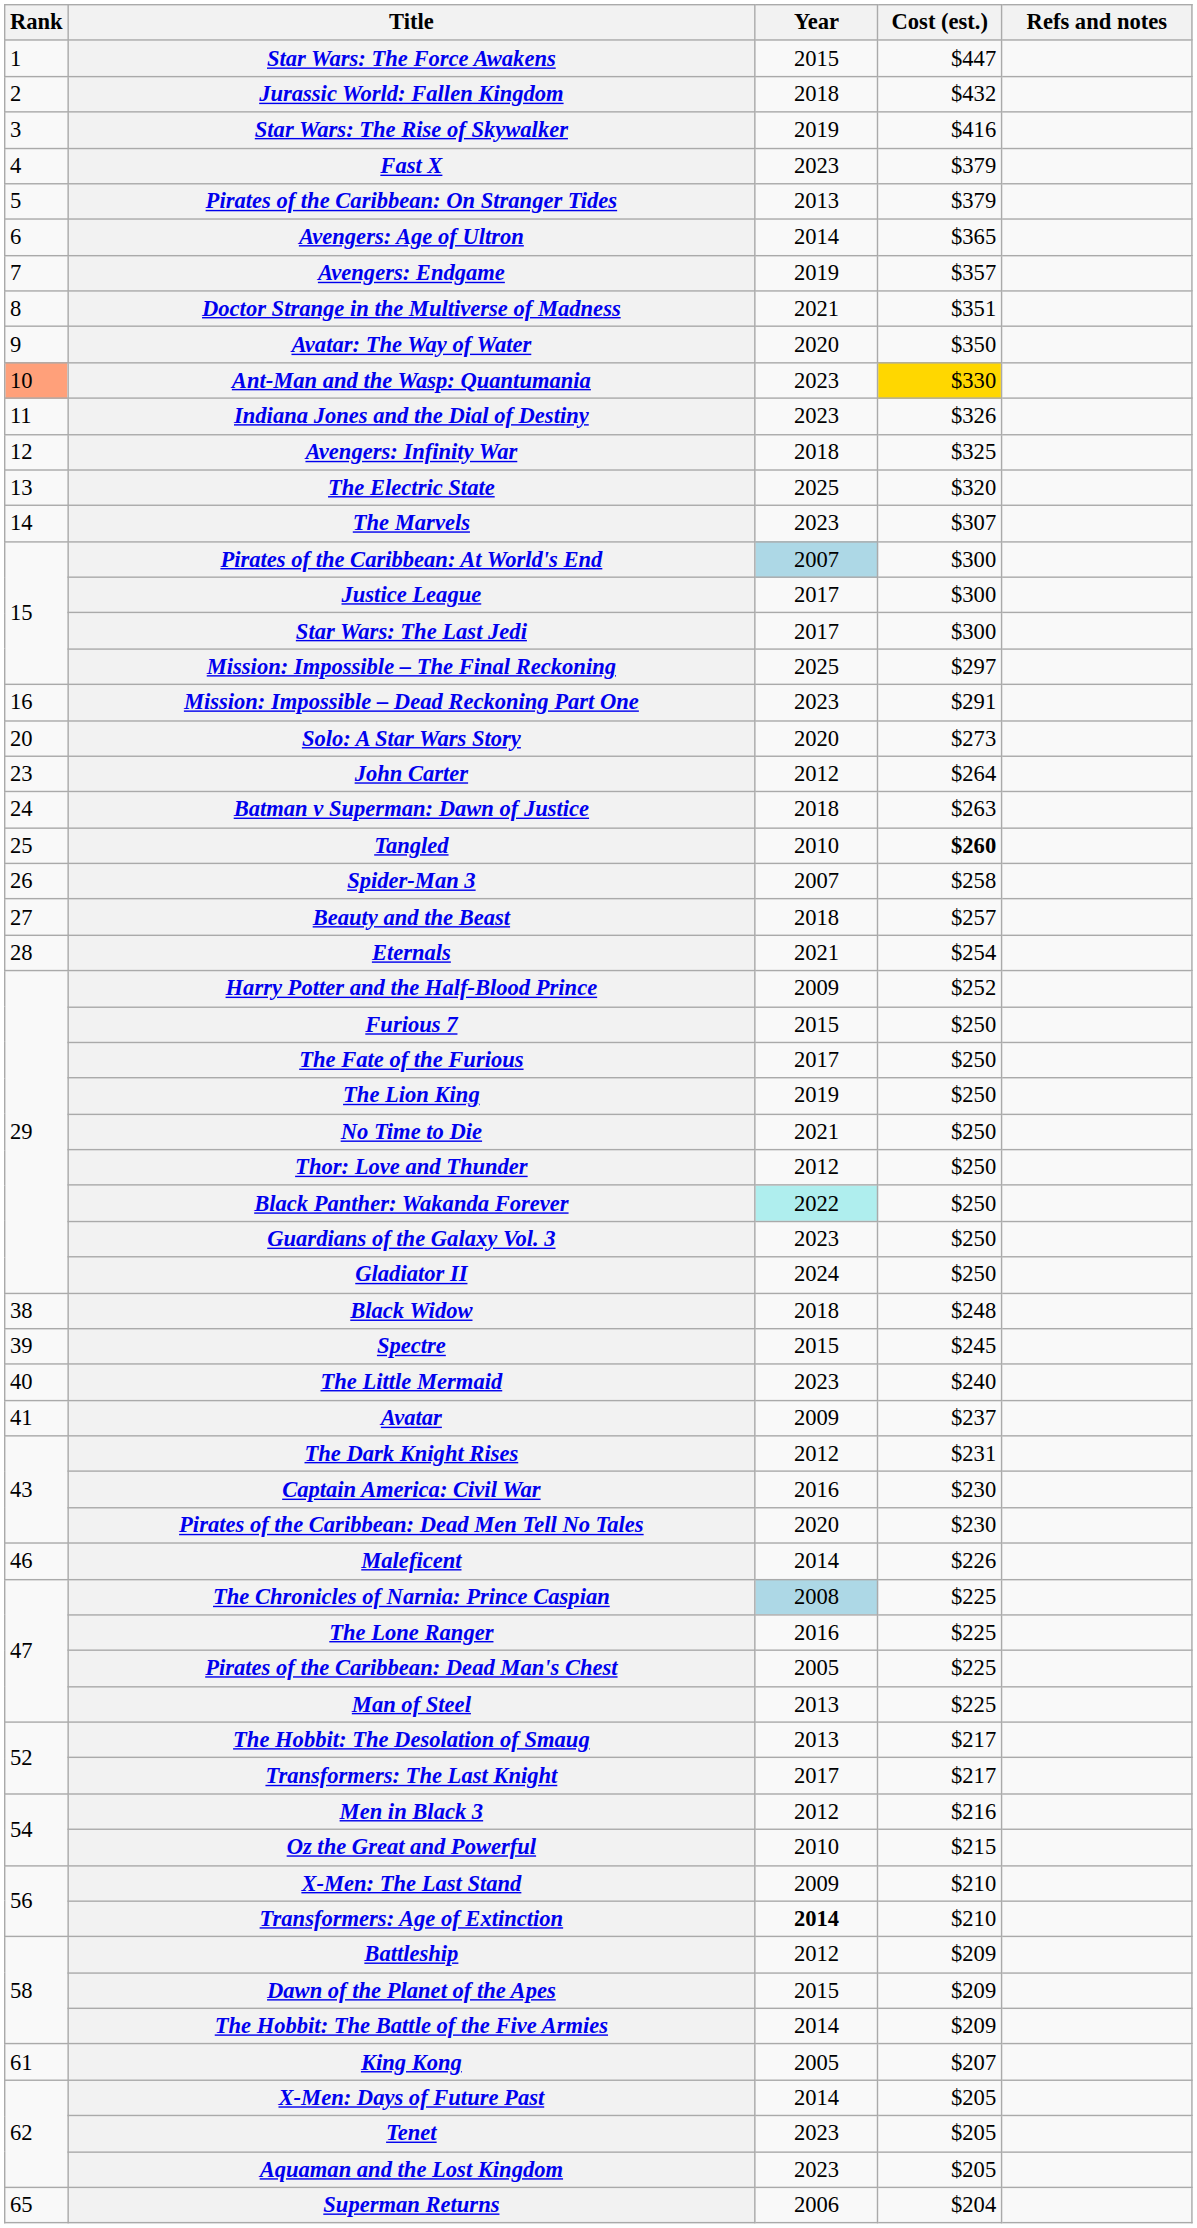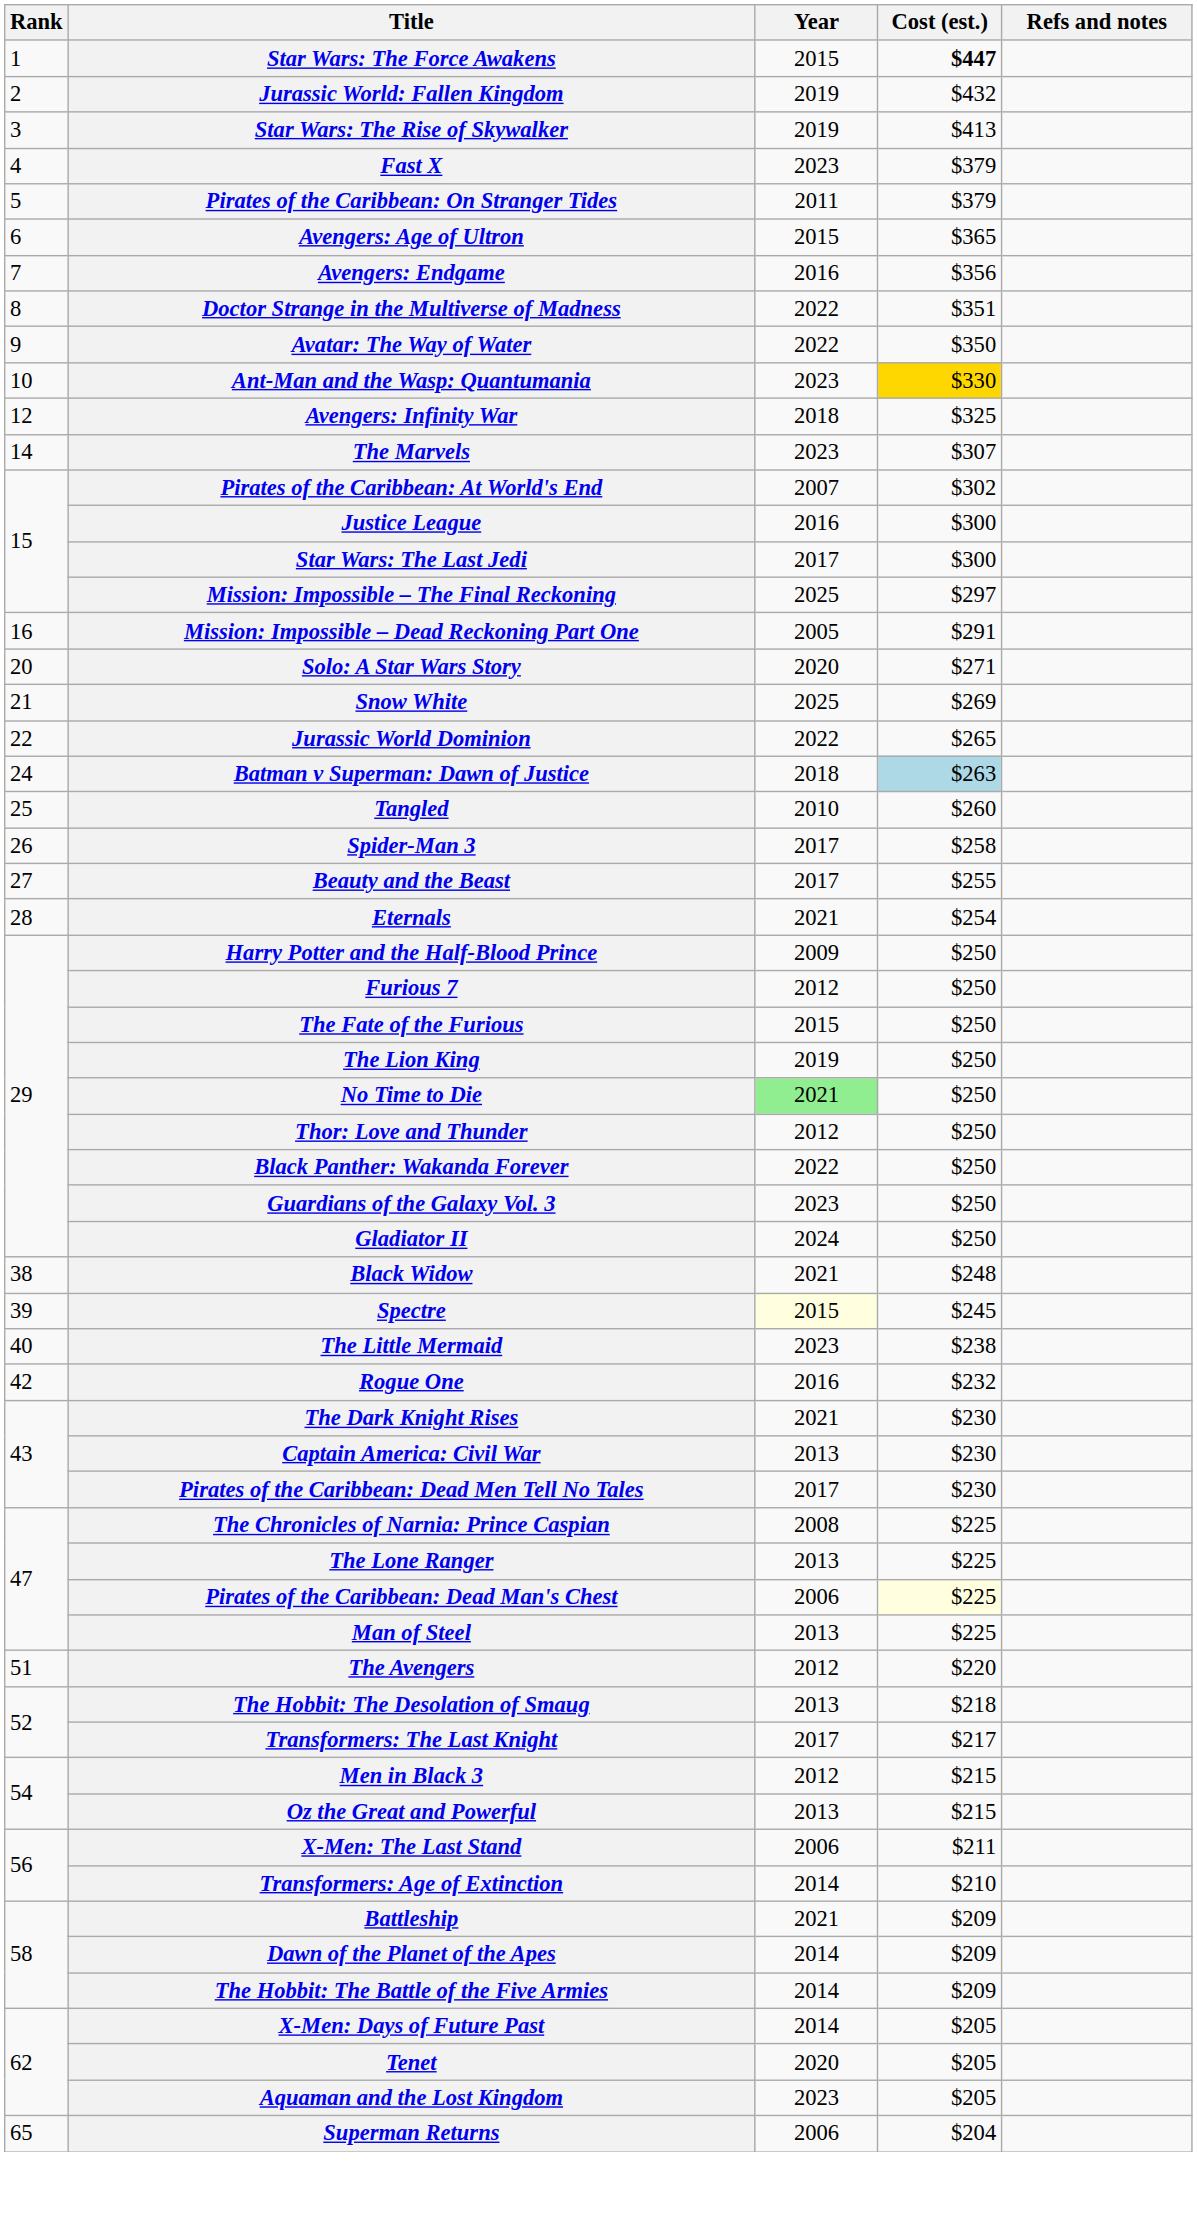 <table class="wikitable sortable plainrowheaders">
 <tr>
 <th scope="col">Rank</th>
 <th scope="col" style="width:30em;">Title</th>
 <th scope="col" style="width:5em;">Year</th>
 <th scope="col" style="width:5em;">Cost (est.)<br></th>
 <th scope="col" style="width:8em;" class="unsortable">Refs and notes</th>
 </tr>
 <tr>
 <td>1</td>
 <th scope="row"><em><a href='#'>Star Wars: The Force Awakens</a></em></th>
 <td style="text-align:center;">2015</td>
-<td style="text-align:right;">$447</td>
+<td style="text-align:right;"><strong>$447</strong></td>
 <td style="text-align:center;"></td>
 </tr>
 <tr>
 <td>2</td>
 <th scope="row"><em><a href='#'>Jurassic World: Fallen Kingdom</a></em></th>
-<td style="text-align:center;">2018</td>
+<td style="text-align:center;">2019</td>
 <td style="text-align:right;">$432</td>
 <td style="text-align:center;"></td>
 </tr>
 <tr>
 <td>3</td>
 <th scope="row"><em><a href='#'>Star Wars: The Rise of Skywalker</a></em></th>
 <td style="text-align:center;">2019</td>
-<td style="text-align:right;">$416</td>
+<td style="text-align:right;">$413</td>
 <td style="text-align:center;"></td>
 </tr>
 <tr>
 <td>4</td>
 <th scope="row"><em><a href='#'>Fast X</a></em></th>
 <td style="text-align:center;">2023</td>
 <td style="text-align:right;">$379 </td>
 <td style="text-align:center;"></td>
 </tr>
 <tr>
 <td>5</td>
 <th scope="row"><em><a href='#'>Pirates of the Caribbean: On Stranger Tides</a></em></th>
-<td style="text-align:center;">2013</td>
+<td style="text-align:center;">2011</td>
 <td style="text-align:right;">$379 </td>
 <td style="text-align:center;"></td>
 </tr>
 <tr>
 <td>6</td>
 <th scope="row"><em><a href='#'>Avengers: Age of Ultron</a></em></th>
-<td style="text-align:center;">2014</td>
+<td style="text-align:center;">2015</td>
 <td style="text-align:right;">$365</td>
 <td style="text-align:center;"></td>
 </tr>
 <tr>
 <td>7</td>
 <th scope="row"><em><a href='#'>Avengers: Endgame</a> </em></th>
-<td style="text-align:center;">2019</td>
-<td style="text-align:right;">$357</td>
+<td style="text-align:center;">2016</td>
+<td style="text-align:right;">$356</td>
 <td style="text-align:center;"></td>
 </tr>
 <tr>
 <td rowspan="1">8</td>
 <th scope="row"><em><a href='#'>Doctor Strange in the Multiverse of Madness</a></em></th>
-<td style="text-align:center;">2021</td>
+<td style="text-align:center;">2022</td>
 <td style="text-align:right;">$351 </td>
 <td style="text-align:center;"></td>
 </tr>
 <tr>
 <td>9</td>
 <th scope="row"><em><a href='#'>Avatar: The Way of Water</a></em></th>
-<td style="text-align:center;">2020</td>
+<td style="text-align:center;">2022</td>
 <td style="text-align:right;">$350</td>
 <td style="text-align:center;"></td>
 </tr>
 <tr>
-<td style="background: lightsalmon;">10</td>
+<td>10</td>
 <th scope="row"><em><a href='#'>Ant-Man and the Wasp: Quantumania</a></em></th>
 <td style="text-align:center;">2023</td>
 <td style="background: gold; text-align:right;">$330</td>
-<td style="text-align:center;"></td>
-</tr>
-<tr>
-<td>11</td>
-<th scope="row"><em><a href='#'>Indiana Jones and the Dial of Destiny</a></em></th>
-<td style="text-align:center;">2023</td>
-<td style="text-align:right;">$326</td>
 <td style="text-align:center;"></td>
 </tr>
 <tr>
 <td>12</td>
 <th scope="row"><em><a href='#'>Avengers: Infinity War</a></em></th>
 <td style="text-align:center;">2018</td>
 <td style="text-align:right;">$325</td>
-<td style="text-align:center;"></td>
-</tr>
-<tr>
-<td>13</td>
-<th scope="row"><em><a href='#'>The Electric State</a></em></th>
-<td style="text-align:center;">2025</td>
-<td style="text-align:right;">$320</td>
 <td style="text-align:center;"></td>
 </tr>
 <tr>
 <td>14</td>
 <th scope="row"><em><a href='#'>The Marvels</a></em></th>
 <td style="text-align:center;">2023</td>
 <td style="text-align:right;">$307</td>
 <td style="text-align:center;"></td>
 </tr>
 <tr>
 <td rowspan="4">15</td>
 <th scope="row"><em><a href='#'>Pirates of the Caribbean: At World's End</a> </em></th>
-<td style="background: lightblue; text-align:center;">2007</td>
-<td style="text-align:right;">$300</td>
+<td style="text-align:center;">2007</td>
+<td style="text-align:right;">$302</td>
 <td style="text-align:center;"></td>
 </tr>
 <tr>
 <th scope="row"><em><a href='#'>Justice League</a></em></th>
-<td style="text-align:center;">2017</td>
+<td style="text-align:center;">2016</td>
 <td style="text-align:right;">$300</td>
 <td style="text-align:center;"></td>
 </tr>
 <tr>
 <th scope="row"><em><a href='#'>Star Wars: The Last Jedi</a></em></th>
 <td style="text-align:center;">2017</td>
 <td style="text-align:right;">$300</td>
 <td style="text-align:center;"></td>
 </tr>
 <tr>
 <th scope="row"><em><a href='#'>Mission: Impossible – The Final Reckoning</a></em></th>
 <td style="text-align:center;">2025</td>
 <td style="text-align:right;">$297</td>
 <td style="text-align:center;"></td>
 </tr>
 <tr>
 <td>16</td>
 <th scope="row"><em><a href='#'>Mission: Impossible – Dead Reckoning Part One</a></em></th>
-<td style="text-align:center;">2023</td>
+<td style="text-align:center;">2005</td>
 <td style="text-align:right;">$291</td>
 <td style="text-align:center;"></td>
 </tr>
 <tr>
 <td>20</td>
 <th scope="row"><em><a href='#'>Solo: A Star Wars Story</a></em></th>
 <td style="text-align:center;">2020</td>
-<td style="text-align:right;">$273</td>
+<td style="text-align:right;">$271</td>
 <td style="text-align:center;"></td>
 </tr>
 <tr>
-<td>23</td>
-<th scope="row"><em><a href='#'>John Carter</a></em></th>
-<td style="text-align:center;">2012</td>
-<td style="text-align:right;">$264</td>
+<td>21</td>
+<th scope="row"><em><a href='#'>Snow White</a></em></th>
+<td style="text-align:center;">2025</td>
+<td style="text-align:right;">$269</td>
+<td style="text-align:center;"></td>
+</tr>
+<tr>
+<td>22</td>
+<th scope="row"><em><a href='#'>Jurassic World Dominion</a></em></th>
+<td style="text-align:center;">2022</td>
+<td style="text-align:right;">$265</td>
 <td style="text-align:center;"></td>
 </tr>
 <tr>
 <td>24</td>
 <th scope="row"><em><a href='#'>Batman v Superman: Dawn of Justice</a></em></th>
 <td style="text-align:center;">2018</td>
-<td style="text-align:right;">$263</td>
+<td style="background: lightblue; text-align:right;">$263</td>
 <td style="text-align:center;"></td>
 </tr>
 <tr>
 <td>25</td>
 <th scope="row"><em><a href='#'>Tangled</a></em></th>
 <td style="text-align:center;">2010</td>
-<td style="text-align:right;"><strong>$260</strong></td>
+<td style="text-align:right;">$260</td>
 <td style="text-align:center;"></td>
 </tr>
 <tr>
 <td>26</td>
 <th scope="row"><em><a href='#'>Spider-Man 3</a></em></th>
-<td style="text-align:center;">2007</td>
+<td style="text-align:center;">2017</td>
 <td style="text-align:right;">$258</td>
 <td style="text-align:center;"></td>
 </tr>
 <tr>
 <td>27</td>
 <th scope="row"><em><a href='#'>Beauty and the Beast</a></em></th>
-<td style="text-align:center;">2018</td>
-<td style="text-align:right;">$257</td>
+<td style="text-align:center;">2017</td>
+<td style="text-align:right;">$255</td>
 <td style="text-align:center;"></td>
 </tr>
 <tr>
 <td>28</td>
 <th scope="row"><em><a href='#'>Eternals</a></em></th>
 <td style="text-align:center;">2021</td>
 <td style="text-align:right;">$254</td>
 <td style="text-align:center;"></td>
 </tr>
 <tr>
 <td rowspan="9">29</td>
 <th scope="row"><em><a href='#'>Harry Potter and the Half-Blood Prince</a></em></th>
 <td style="text-align:center;">2009</td>
-<td style="text-align:right;">$252</td>
+<td style="text-align:right;">$250</td>
 <td style="text-align:center;"></td>
 </tr>
 <tr>
 <th scope="row"><em><a href='#'>Furious 7</a></em></th>
-<td style="text-align:center;">2015</td>
+<td style="text-align:center;">2012</td>
 <td style="text-align:right;">$250</td>
 <td style="text-align:center;"></td>
 </tr>
 <tr>
 <th scope="row"><em><a href='#'>The Fate of the Furious</a></em></th>
-<td style="text-align:center;">2017</td>
+<td style="text-align:center;">2015</td>
 <td style="text-align:right;">$250</td>
 <td style="text-align:center;"></td>
 </tr>
 <tr>
 <th scope="row"><em><a href='#'>The Lion King</a></em></th>
 <td style="text-align:center;">2019</td>
 <td style="text-align:right;">$250</td>
 <td style="text-align:center;"></td>
 </tr>
 <tr>
 <th scope="row"><em><a href='#'>No Time to Die</a></em></th>
-<td style="text-align:center;">2021</td>
+<td style="background: lightgreen; text-align:center;">2021</td>
 <td style="text-align:right;">$250</td>
 <td style="text-align:center;"></td>
 </tr>
 <tr>
 <th scope="row"><em><a href='#'>Thor: Love and Thunder</a></em></th>
 <td style="text-align:center;">2012</td>
 <td style="text-align:right;">$250</td>
 <td style="text-align:center;"></td>
 </tr>
 <tr>
 <th scope="row"><em><a href='#'>Black Panther: Wakanda Forever</a></em></th>
-<td style="background: paleturquoise; text-align:center;">2022</td>
+<td style="text-align:center;">2022</td>
 <td style="text-align:right;">$250</td>
 <td style="text-align:center;"></td>
 </tr>
 <tr>
 <th scope="row"><em><a href='#'>Guardians of the Galaxy Vol. 3</a></em></th>
 <td style="text-align:center;">2023</td>
 <td style="text-align:right;">$250</td>
 <td style="text-align:center;"></td>
 </tr>
 <tr>
 <th scope="row"><em><a href='#'>Gladiator II</a></em></th>
 <td style="text-align:center;">2024</td>
 <td style="text-align:right;">$250</td>
 <td style="text-align:center;"></td>
 </tr>
 <tr>
 <td>38</td>
 <th scope="row"><em><a href='#'>Black Widow</a></em></th>
-<td style="text-align:center;">2018</td>
+<td style="text-align:center;">2021</td>
 <td style="text-align:right;">$248</td>
 <td style="text-align:center;"></td>
 </tr>
 <tr>
 <td>39</td>
 <th scope="row"><em><a href='#'>Spectre</a></em></th>
-<td style="text-align:center;">2015</td>
+<td style="background: lightyellow; text-align:center;">2015</td>
 <td style="text-align:right;">$245</td>
 <td style="text-align:center;"></td>
 </tr>
 <tr>
 <td>40</td>
 <th scope="row"><em><a href='#'>The Little Mermaid</a></em></th>
 <td style="text-align:center;">2023</td>
-<td style="text-align:right;">$240</td>
+<td style="text-align:right;">$238</td>
 <td style="text-align:center;"></td>
 </tr>
 <tr>
-<td>41</td>
-<th scope="row"><em><a href='#'>Avatar</a></em></th>
-<td style="text-align:center;">2009</td>
-<td style="text-align:right;">$237</td>
+<td>42</td>
+<th scope="row"><em><a href='#'>Rogue One</a></em></th>
+<td style="text-align:center;">2016</td>
+<td style="text-align:right;">$232</td>
 <td style="text-align:center;"></td>
 </tr>
 <tr>
 <td rowspan="3">43</td>
 <th scope="row"><em><a href='#'>The Dark Knight Rises</a></em></th>
-<td style="text-align:center;">2012</td>
-<td style="text-align:right;">$231</td>
+<td style="text-align:center;">2021</td>
+<td style="text-align:right;">$230</td>
 <td style="text-align:center;"></td>
 </tr>
 <tr>
 <th scope="row"><em><a href='#'>Captain America: Civil War</a></em></th>
-<td style="text-align:center;">2016</td>
+<td style="text-align:center;">2013</td>
 <td style="text-align:right;">$230</td>
 <td style="text-align:center;"></td>
 </tr>
 <tr>
 <th scope="row"><em><a href='#'>Pirates of the Caribbean: Dead Men Tell No Tales</a></em></th>
-<td style="text-align:center;">2020</td>
+<td style="text-align:center;">2017</td>
 <td style="text-align:right;">$230</td>
-<td style="text-align:center;"></td>
-</tr>
-<tr>
-<td>46</td>
-<th scope="row"><em> <a href='#'>Maleficent</a></em></th>
-<td style="text-align:center;">2014</td>
-<td style="text-align:right;">$226</td>
 <td style="text-align:center;"></td>
 </tr>
 <tr>
 <td rowspan="4">47</td>
 <th scope="row"><em><a href='#'>The Chronicles of Narnia: Prince Caspian</a></em></th>
-<td style="background: lightblue; text-align:center;">2008</td>
+<td style="text-align:center;">2008</td>
 <td style="text-align:right;">$225</td>
 <td style="text-align:center;"></td>
 </tr>
 <tr>
 <th scope="row"><em><a href='#'>The Lone Ranger</a></em></th>
-<td style="text-align:center;">2016</td>
+<td style="text-align:center;">2013</td>
 <td style="text-align:right;">$225</td>
 <td style="text-align:center;"></td>
 </tr>
 <tr>
 <th scope="row"><em><a href='#'>Pirates of the Caribbean: Dead Man's Chest</a></em></th>
-<td style="text-align:center;">2005</td>
-<td style="text-align:right;">$225</td>
+<td style="text-align:center;">2006</td>
+<td style="background: lightyellow; text-align:right;">$225</td>
 <td style="text-align:center;"></td>
 </tr>
 <tr>
 <th scope="row"><em><a href='#'>Man of Steel</a></em></th>
 <td style="text-align:center;">2013</td>
 <td style="text-align:right;">$225</td>
 <td style="text-align:center;"></td>
 </tr>
 <tr>
+<td>51</td>
+<th scope="row"><em><a href='#'>The Avengers</a></em></th>
+<td style="text-align:center;">2012</td>
+<td style="text-align:right;">$220</td>
+<td style="text-align:center;"></td>
+</tr>
+<tr>
 <td rowspan="2">52</td>
 <th scope="row"><em><a href='#'>The Hobbit: The Desolation of Smaug</a></em></th>
 <td style="text-align:center;">2013</td>
-<td style="text-align:right;">$217</td>
+<td style="text-align:right;">$218</td>
 <td style="text-align:center;"></td>
 </tr>
 <tr>
 <th scope="row"><em><a href='#'>Transformers: The Last Knight</a></em></th>
 <td style="text-align:center;">2017</td>
 <td style="text-align:right;">$217</td>
 <td style="text-align:center;"></td>
 </tr>
 <tr>
 <td rowspan="2">54</td>
 <th scope="row"><em><a href='#'>Men in Black 3</a></em></th>
 <td style="text-align:center;">2012</td>
-<td style="text-align:right;">$216</td>
+<td style="text-align:right;">$215</td>
 <td style="text-align:center;"></td>
 </tr>
 <tr>
 <th scope="row"><em><a href='#'>Oz the Great and Powerful</a></em></th>
-<td style="text-align:center;">2010</td>
+<td style="text-align:center;">2013</td>
 <td style="text-align:right;">$215</td>
 <td style="text-align:center;"></td>
 </tr>
 <tr>
 <td rowspan="2">56</td>
 <th scope="row"><em><a href='#'>X-Men: The Last Stand</a></em></th>
-<td style="text-align:center;">2009</td>
-<td style="text-align:right;">$210</td>
+<td style="text-align:center;">2006</td>
+<td style="text-align:right;">$211</td>
 <td style="text-align:center;"></td>
 </tr>
 <tr>
 <th scope="row"><em><a href='#'>Transformers: Age of Extinction</a></em></th>
-<td style="text-align:center;"><strong>2014</strong></td>
+<td style="text-align:center;">2014</td>
 <td style="text-align:right;">$210</td>
 <td style="text-align:center;"></td>
 </tr>
 <tr>
 <td rowspan="3">58</td>
 <th scope="row"><em><a href='#'>Battleship</a></em></th>
-<td style="text-align:center;">2012</td>
+<td style="text-align:center;">2021</td>
 <td style="text-align:right;">$209</td>
 <td style="text-align:center;"></td>
 </tr>
 <tr>
 <th scope="row"><em><a href='#'>Dawn of the Planet of the Apes</a></em></th>
-<td style="text-align:center;">2015</td>
+<td style="text-align:center;">2014</td>
 <td style="text-align:right;">$209</td>
 <td style="text-align:center;"></td>
 </tr>
 <tr>
 <th scope="row"><em><a href='#'>The Hobbit: The Battle of the Five Armies</a></em></th>
 <td style="text-align:center;">2014</td>
 <td style="text-align:right;">$209</td>
-<td style="text-align:center;"></td>
-</tr>
-<tr>
-<td>61</td>
-<th scope="row"><em><a href='#'>King Kong</a></em></th>
-<td style="text-align:center;">2005</td>
-<td style="text-align:right;">$207</td>
 <td style="text-align:center;"></td>
 </tr>
 <tr>
 <td rowspan="3">62</td>
 <th scope="row"><em><a href='#'>X-Men: Days of Future Past</a></em></th>
 <td style="text-align:center;">2014</td>
 <td style="text-align:right;">$205</td>
 <td style="text-align:center;"></td>
 </tr>
 <tr>
 <th scope="row"><em><a href='#'>Tenet</a></em></th>
-<td style="text-align:center;">2023</td>
+<td style="text-align:center;">2020</td>
 <td style="text-align:right;">$205</td>
 <td style="text-align:center;"></td>
 </tr>
 <tr>
 <th scope="row"><em><a href='#'>Aquaman and the Lost Kingdom</a></em></th>
 <td style="text-align:center;">2023</td>
 <td style="text-align:right;">$205</td>
 <td style="text-align:center;"></td>
 </tr>
 <tr>
 <td>65</td>
 <th scope="row"><em><a href='#'>Superman Returns</a></em></th>
 <td style="text-align:center;">2006</td>
 <td style="text-align:right;">$204</td>
 <td style="text-align:center;"></td>
 </tr>
 </table>
